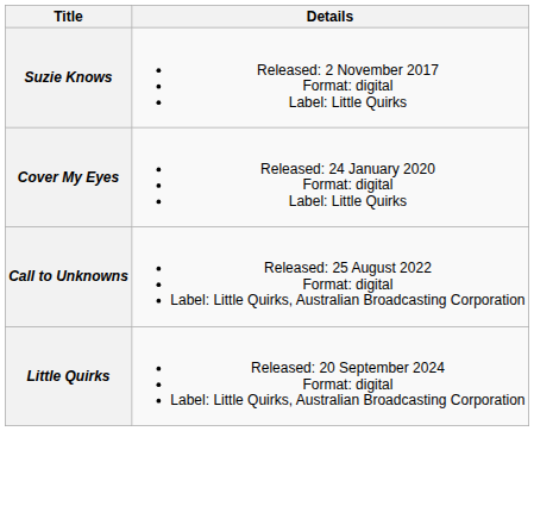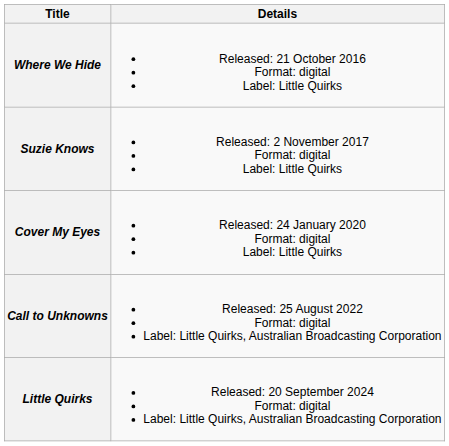 <table class="wikitable plainrowheaders" style="text-align:center;" border="1">
 <tr>
 <th>Title</th>
 <th>Details</th>
+</tr>
+<tr>
+<th scope="row"><em>Where We Hide</em></th>
+<td><br><ul><li>Released: 21 October 2016</li><li>Format: digital</li><li>Label: Little Quirks</li></ul></td>
 </tr>
 <tr>
 <th scope="row"><em>Suzie Knows</em></th>
 <td><br><ul><li>Released: 2 November 2017</li><li>Format: digital</li><li>Label: Little Quirks</li></ul></td>
 </tr>
 <tr>
 <th scope="row"><em>Cover My Eyes</em></th>
 <td><br><ul><li>Released: 24 January 2020</li><li>Format: digital</li><li>Label: Little Quirks</li></ul></td>
 </tr>
 <tr>
 <th scope="row"><em>Call to Unknowns</em></th>
 <td><br><ul><li>Released: 25 August 2022</li><li>Format: digital</li><li>Label: Little Quirks, Australian Broadcasting Corporation</li></ul></td>
 </tr>
 <tr>
 <th scope="row"><em>Little Quirks</em></th>
 <td><br><ul><li>Released: 20 September 2024</li><li>Format: digital</li><li>Label: Little Quirks, Australian Broadcasting Corporation</li></ul></td>
 </tr>
 </table>
